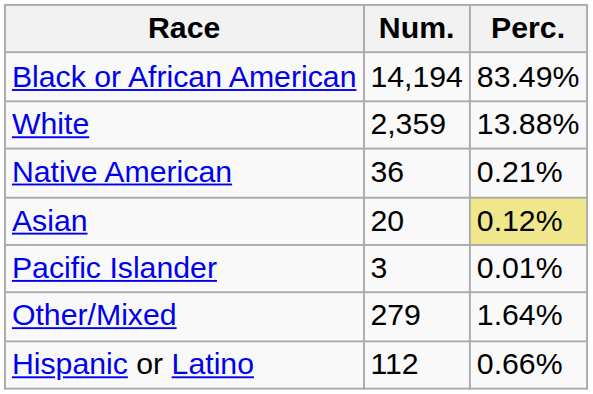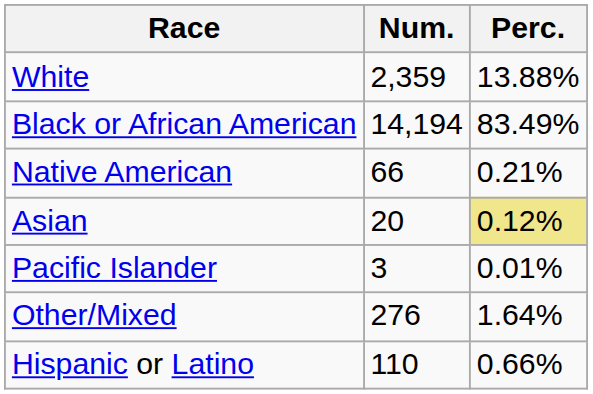 <table class="wikitable">
 <tr>
 <th>Race</th>
 <th>Num.</th>
 <th>Perc.</th>
 </tr>
 <tr>
+<td><a href='#'>White</a></td>
+<td>2,359</td>
+<td>13.88%</td>
+</tr>
+<tr>
 <td><a href='#'>Black or African American</a></td>
 <td>14,194</td>
 <td>83.49%</td>
 </tr>
 <tr>
-<td><a href='#'>White</a></td>
-<td>2,359</td>
-<td>13.88%</td>
-</tr>
-<tr>
 <td><a href='#'>Native American</a></td>
-<td>36</td>
+<td>66</td>
 <td>0.21%</td>
 </tr>
 <tr>
 <td><a href='#'>Asian</a></td>
 <td>20</td>
 <td style="background: khaki;">0.12%</td>
 </tr>
 <tr>
 <td><a href='#'>Pacific Islander</a></td>
 <td>3</td>
 <td>0.01%</td>
 </tr>
 <tr>
 <td><a href='#'>Other/Mixed</a></td>
-<td>279</td>
+<td>276</td>
 <td>1.64%</td>
 </tr>
 <tr>
 <td><a href='#'>Hispanic</a> or <a href='#'>Latino</a></td>
-<td>112</td>
+<td>110</td>
 <td>0.66%</td>
 </tr>
 </table>
